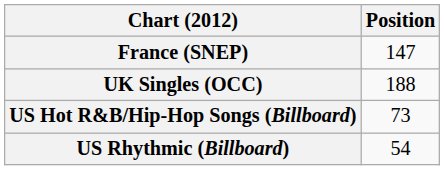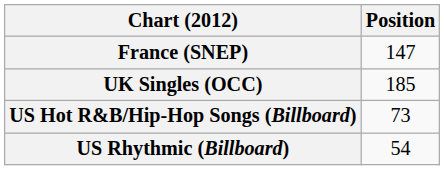 <table class="wikitable sortable plainrowheaders" style="text-align:center;">
 <tr>
 <th scope="col">Chart (2012)</th>
 <th scope="col">Position</th>
 </tr>
 <tr>
 <th scope="row">France (SNEP)</th>
 <td>147</td>
 </tr>
 <tr>
 <th scope="row">UK Singles (OCC)</th>
-<td>188</td>
+<td>185</td>
 </tr>
 <tr>
 <th scope="row">US Hot R&B/Hip-Hop Songs (<em>Billboard</em>)</th>
 <td>73</td>
 </tr>
 <tr>
 <th scope="row">US Rhythmic (<em>Billboard</em>)</th>
 <td>54</td>
 </tr>
 </table>
